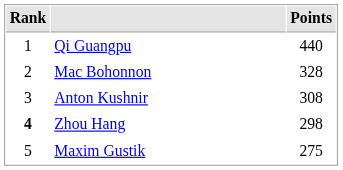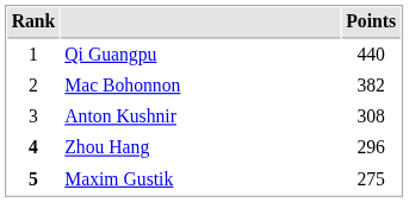 <table cellspacing="1" cellpadding="3" style="border:1px solid #aaa; font-size:86%;">
 <tr style="background:#e4e4e4;">
 <th style="border-bottom:1px solid #aaa; width:10px;">Rank</th>
 <th style="border-bottom:1px solid #aaa; width:200px;"></th>
 <th style="border-bottom:1px solid #aaa; width:20px;">Points</th>
 </tr>
 <tr>
 <td align=center>1</td>
 <td> <a href='#'>Qi Guangpu</a></td>
 <td align=center>440</td>
 </tr>
 <tr>
 <td align=center>2</td>
 <td> <a href='#'>Mac Bohonnon</a></td>
-<td align=center>328</td>
+<td align=center>382</td>
 </tr>
 <tr>
 <td align=center>3</td>
 <td> <a href='#'>Anton Kushnir</a></td>
 <td align=center>308</td>
 </tr>
 <tr>
 <td align=center><strong>4</strong></td>
 <td> <a href='#'>Zhou Hang</a></td>
-<td align=center>298</td>
+<td align=center>296</td>
 </tr>
 <tr>
-<td align=center>5</td>
+<td align=center><strong>5</strong></td>
 <td> <a href='#'>Maxim Gustik</a></td>
 <td align=center>275</td>
 </tr>
 </table>
